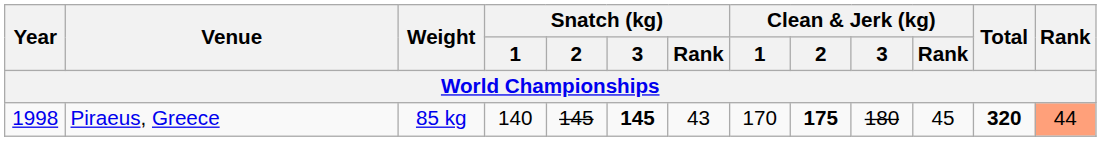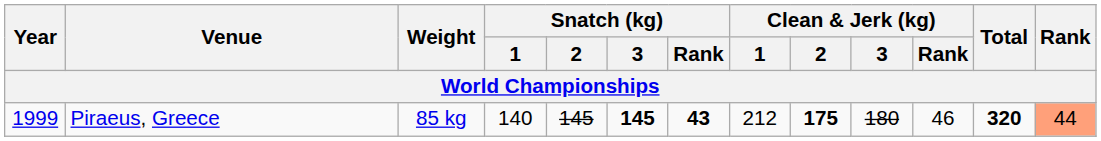 <table class = "wikitable" style="text-align:center;">
 <tr>
 <th rowspan=2 width=40>Year</th>
 <th rowspan=2 width=250>Venue</th>
 <th rowspan=2 width=60>Weight</th>
 <th colspan=4>Snatch (kg)</th>
 <th colspan=4>Clean & Jerk (kg)</th>
 <th rowspan=2 width=40>Total</th>
 <th rowspan=2 width=40>Rank</th>
 </tr>
 <tr>
 <th width=40>1</th>
 <th width=40>2</th>
 <th width=40>3</th>
 <th width=40>Rank</th>
 <th width=40>1</th>
 <th width=40>2</th>
 <th width=40>3</th>
 <th width=40>Rank</th>
 </tr>
 <tr>
 <th colspan=13><a href='#'>World Championships</a></th>
 </tr>
 <tr>
-<td><a href='#'>1998</a></td>
+<td><a href='#'>1999</a></td>
 <td align=left> <a href='#'>Piraeus</a>, <a href='#'>Greece</a></td>
 <td><a href='#'>85 kg</a></td>
 <td>140</td>
 <td><s>145</s></td>
 <td><strong>145</strong></td>
-<td>43</td>
-<td>170</td>
+<td><strong>43</strong></td>
+<td>212</td>
 <td><strong>175</strong></td>
 <td><s>180</s></td>
-<td>45</td>
+<td>46</td>
 <td><strong>320</strong></td>
 <td style="background: lightsalmon;">44</td>
 </tr>
 </table>
